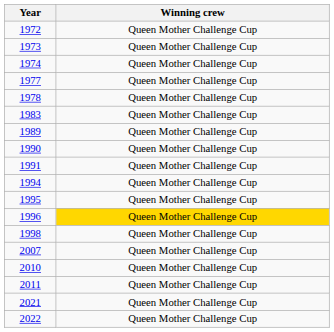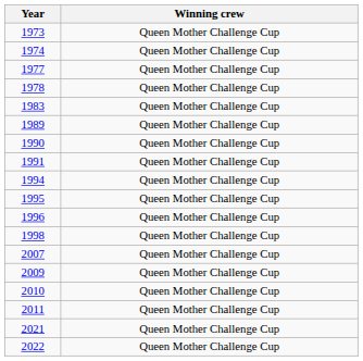 <table class="wikitable" style="text-align:center">
 <tr>
 <th width=70>Year</th>
 <th width=400>Winning crew</th>
-</tr>
-<tr>
-<td><a href='#'>1972</a></td>
-<td>Queen Mother Challenge Cup</td>
 </tr>
 <tr>
 <td><a href='#'>1973</a></td>
 <td>Queen Mother Challenge Cup</td>
 </tr>
 <tr>
 <td><a href='#'>1974</a></td>
 <td>Queen Mother Challenge Cup</td>
 </tr>
 <tr>
 <td><a href='#'>1977</a></td>
 <td>Queen Mother Challenge Cup</td>
 </tr>
 <tr>
 <td><a href='#'>1978</a></td>
 <td>Queen Mother Challenge Cup</td>
 </tr>
 <tr>
 <td><a href='#'>1983</a></td>
 <td>Queen Mother Challenge Cup</td>
 </tr>
 <tr>
 <td><a href='#'>1989</a></td>
 <td>Queen Mother Challenge Cup</td>
 </tr>
 <tr>
 <td><a href='#'>1990</a></td>
 <td>Queen Mother Challenge Cup</td>
 </tr>
 <tr>
 <td><a href='#'>1991</a></td>
 <td>Queen Mother Challenge Cup</td>
 </tr>
 <tr>
 <td><a href='#'>1994</a></td>
 <td>Queen Mother Challenge Cup</td>
 </tr>
 <tr>
 <td><a href='#'>1995</a></td>
 <td>Queen Mother Challenge Cup</td>
 </tr>
 <tr>
 <td><a href='#'>1996</a></td>
-<td style="background: gold;">Queen Mother Challenge Cup</td>
+<td>Queen Mother Challenge Cup</td>
 </tr>
 <tr>
 <td><a href='#'>1998</a></td>
 <td>Queen Mother Challenge Cup</td>
 </tr>
 <tr>
 <td><a href='#'>2007</a></td>
+<td>Queen Mother Challenge Cup</td>
+</tr>
+<tr>
+<td><a href='#'>2009</a></td>
 <td>Queen Mother Challenge Cup</td>
 </tr>
 <tr>
 <td><a href='#'>2010</a></td>
 <td>Queen Mother Challenge Cup</td>
 </tr>
 <tr>
 <td><a href='#'>2011</a></td>
 <td>Queen Mother Challenge Cup</td>
 </tr>
 <tr>
 <td><a href='#'>2021</a></td>
 <td>Queen Mother Challenge Cup</td>
 </tr>
 <tr>
 <td><a href='#'>2022</a></td>
 <td>Queen Mother Challenge Cup</td>
 </tr>
 </table>
